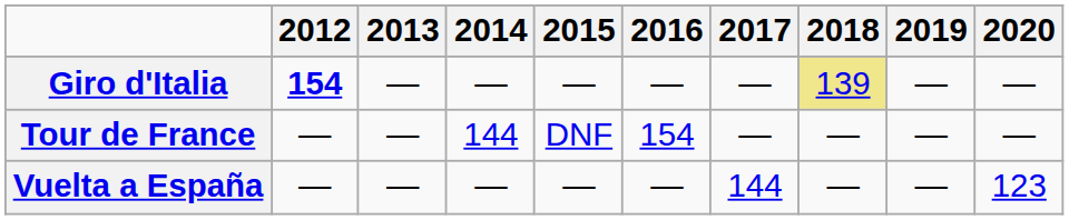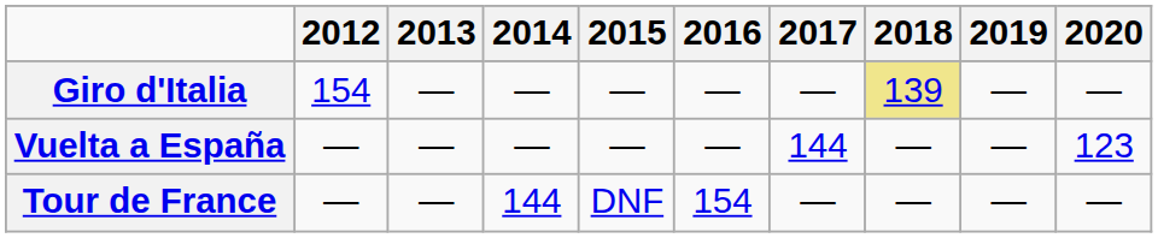 <table class="wikitable plainrowheaders">
 <tr>
 <td></td>
 <th scope="col">2012</th>
 <th scope="col">2013</th>
 <th scope="col">2014</th>
 <th scope="col">2015</th>
 <th scope="col">2016</th>
 <th scope="col">2017</th>
 <th scope="col">2018</th>
 <th scope="col">2019</th>
 <th scope="col">2020</th>
 </tr>
 <tr style="text-align:center;">
 <th scope="row"> <a href='#'>Giro d'Italia</a></th>
-<td><strong><a href='#'>154</a></strong></td>
+<td><a href='#'>154</a></td>
 <td>—</td>
 <td>—</td>
 <td>—</td>
 <td>—</td>
 <td>—</td>
 <td style="background: khaki;"><a href='#'>139</a></td>
-<td>—</td>
-<td>—</td>
-</tr>
-<tr style="text-align:center;">
-<th scope="row"> <a href='#'>Tour de France</a></th>
-<td>—</td>
-<td>—</td>
-<td><a href='#'>144</a></td>
-<td><a href='#'>DNF</a></td>
-<td><a href='#'>154</a></td>
-<td>—</td>
-<td>—</td>
 <td>—</td>
 <td>—</td>
 </tr>
 <tr style="text-align:center;">
 <th scope="row"> <a href='#'>Vuelta a España</a></th>
 <td>—</td>
 <td>—</td>
 <td>—</td>
 <td>—</td>
 <td>—</td>
 <td><a href='#'>144</a></td>
 <td>—</td>
 <td>—</td>
 <td><a href='#'>123</a></td>
 </tr>
+<tr style="text-align:center;">
+<th scope="row"> <a href='#'>Tour de France</a></th>
+<td>—</td>
+<td>—</td>
+<td><a href='#'>144</a></td>
+<td><a href='#'>DNF</a></td>
+<td><a href='#'>154</a></td>
+<td>—</td>
+<td>—</td>
+<td>—</td>
+<td>—</td>
+</tr>
 </table>
